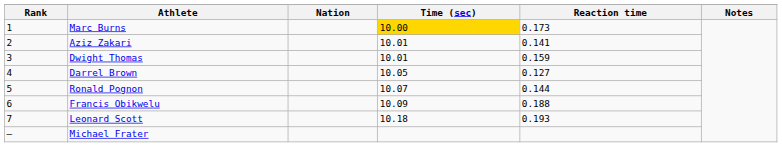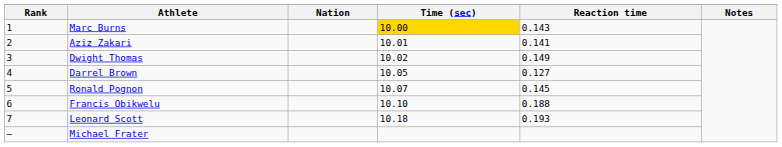 <table class="wikitable" width=85%>
 <tr>
 </tr>
 <tr>
 <th>Rank</th>
 <th>Athlete</th>
 <th>Nation</th>
 <th>Time (<a href='#'>sec</a>)</th>
 <th>Reaction time</th>
 <th>Notes</th>
 </tr>
 <tr>
 <td>1</td>
 <td><a href='#'>Marc Burns</a></td>
 <td></td>
 <td style="background: gold;">10.00</td>
-<td>0.173</td>
+<td>0.143</td>
 </tr>
 <tr>
 <td>2</td>
 <td><a href='#'>Aziz Zakari</a></td>
 <td></td>
 <td>10.01</td>
 <td>0.141</td>
 </tr>
 <tr>
 <td>3</td>
 <td><a href='#'>Dwight Thomas</a></td>
 <td></td>
-<td>10.01</td>
-<td>0.159</td>
+<td>10.02</td>
+<td>0.149</td>
 </tr>
 <tr>
 <td>4</td>
 <td><a href='#'>Darrel Brown</a></td>
 <td></td>
 <td>10.05</td>
 <td>0.127</td>
 </tr>
 <tr>
 <td>5</td>
 <td><a href='#'>Ronald Pognon</a></td>
 <td></td>
 <td>10.07</td>
-<td>0.144</td>
+<td>0.145</td>
 </tr>
 <tr>
 <td>6</td>
 <td><a href='#'>Francis Obikwelu</a></td>
 <td></td>
-<td>10.09</td>
+<td>10.10</td>
 <td>0.188</td>
 </tr>
 <tr>
 <td>7</td>
 <td><a href='#'>Leonard Scott</a></td>
 <td></td>
 <td>10.18</td>
 <td>0.193</td>
 </tr>
 <tr>
 <td>—</td>
 <td><a href='#'>Michael Frater</a></td>
 <td></td>
 <td></td>
 <td></td>
 </tr>
 </table>
